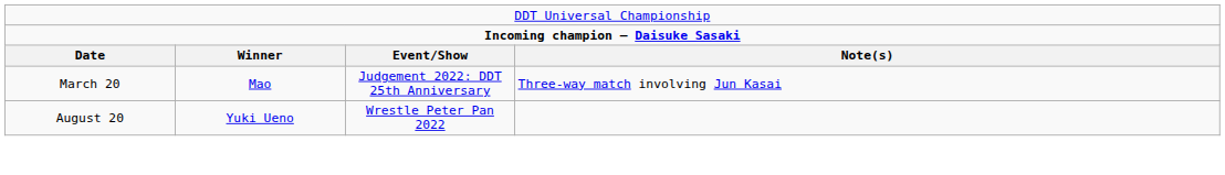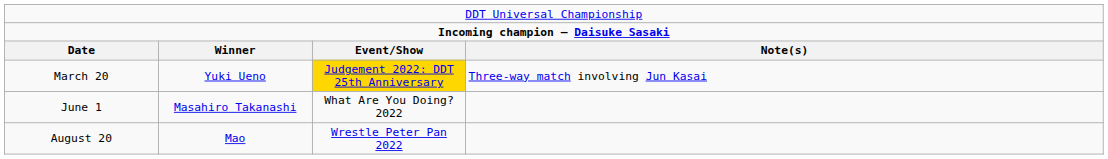 <table class="wikitable" style="text-align:center; width:100%;">
 <tr>
 <td colspan="4" style="text-align: center;"><a href='#'>DDT Universal Championship</a></td>
 </tr>
 <tr>
 <td colspan="4" style="text-align: center;"><strong>Incoming champion – <a href='#'>Daisuke Sasaki</a></strong></td>
 </tr>
 <tr>
 <th width=14%>Date</th>
 <th width=14%>Winner</th>
 <th width=14%>Event/Show</th>
 <th width=58%>Note(s)</th>
 </tr>
 <tr>
 <td>March 20</td>
-<td><a href='#'>Mao</a></td>
-<td><a href='#'>Judgement 2022: DDT 25th Anniversary</a></td>
+<td><a href='#'>Yuki Ueno</a></td>
+<td style="background: gold;"><a href='#'>Judgement 2022: DDT 25th Anniversary</a></td>
 <td align=left><a href='#'>Three-way match</a> involving <a href='#'>Jun Kasai</a></td>
 </tr>
 <tr>
+<td>June 1</td>
+<td><a href='#'>Masahiro Takanashi</a></td>
+<td>What Are You Doing? 2022</td>
+<td></td>
+</tr>
+<tr>
 <td>August 20</td>
-<td><a href='#'>Yuki Ueno</a></td>
+<td><a href='#'>Mao</a></td>
 <td><a href='#'>Wrestle Peter Pan 2022</a></td>
 <td></td>
 </tr>
 </table>
